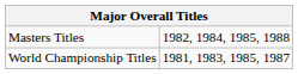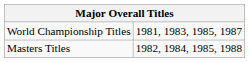 <table class="wikitable">
 <tr>
 <th colspan="2">Major Overall Titles</th>
 </tr>
 <tr>
+<td>World Championship Titles</td>
+<td>1981, 1983, 1985, 1987</td>
+</tr>
+<tr>
 <td>Masters Titles</td>
 <td>1982, 1984, 1985, 1988</td>
 </tr>
-<tr>
-<td>World Championship Titles</td>
-<td>1981, 1983, 1985, 1987</td>
-</tr>
 </table>
